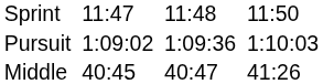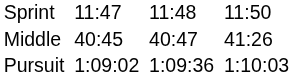 <table>
 <tr>
 <td>Sprint</td>
 <td></td>
 <td>11:47</td>
 <td></td>
 <td>11:48</td>
 <td></td>
 <td>11:50</td>
 </tr>
 <tr>
+<td>Middle</td>
+<td></td>
+<td>40:45</td>
+<td></td>
+<td>40:47</td>
+<td></td>
+<td>41:26</td>
+</tr>
+<tr>
 <td>Pursuit</td>
 <td></td>
 <td>1:09:02</td>
 <td></td>
 <td>1:09:36</td>
 <td></td>
 <td>1:10:03</td>
 </tr>
-<tr>
-<td>Middle</td>
-<td></td>
-<td>40:45</td>
-<td></td>
-<td>40:47</td>
-<td></td>
-<td>41:26</td>
-</tr>
 </table>
